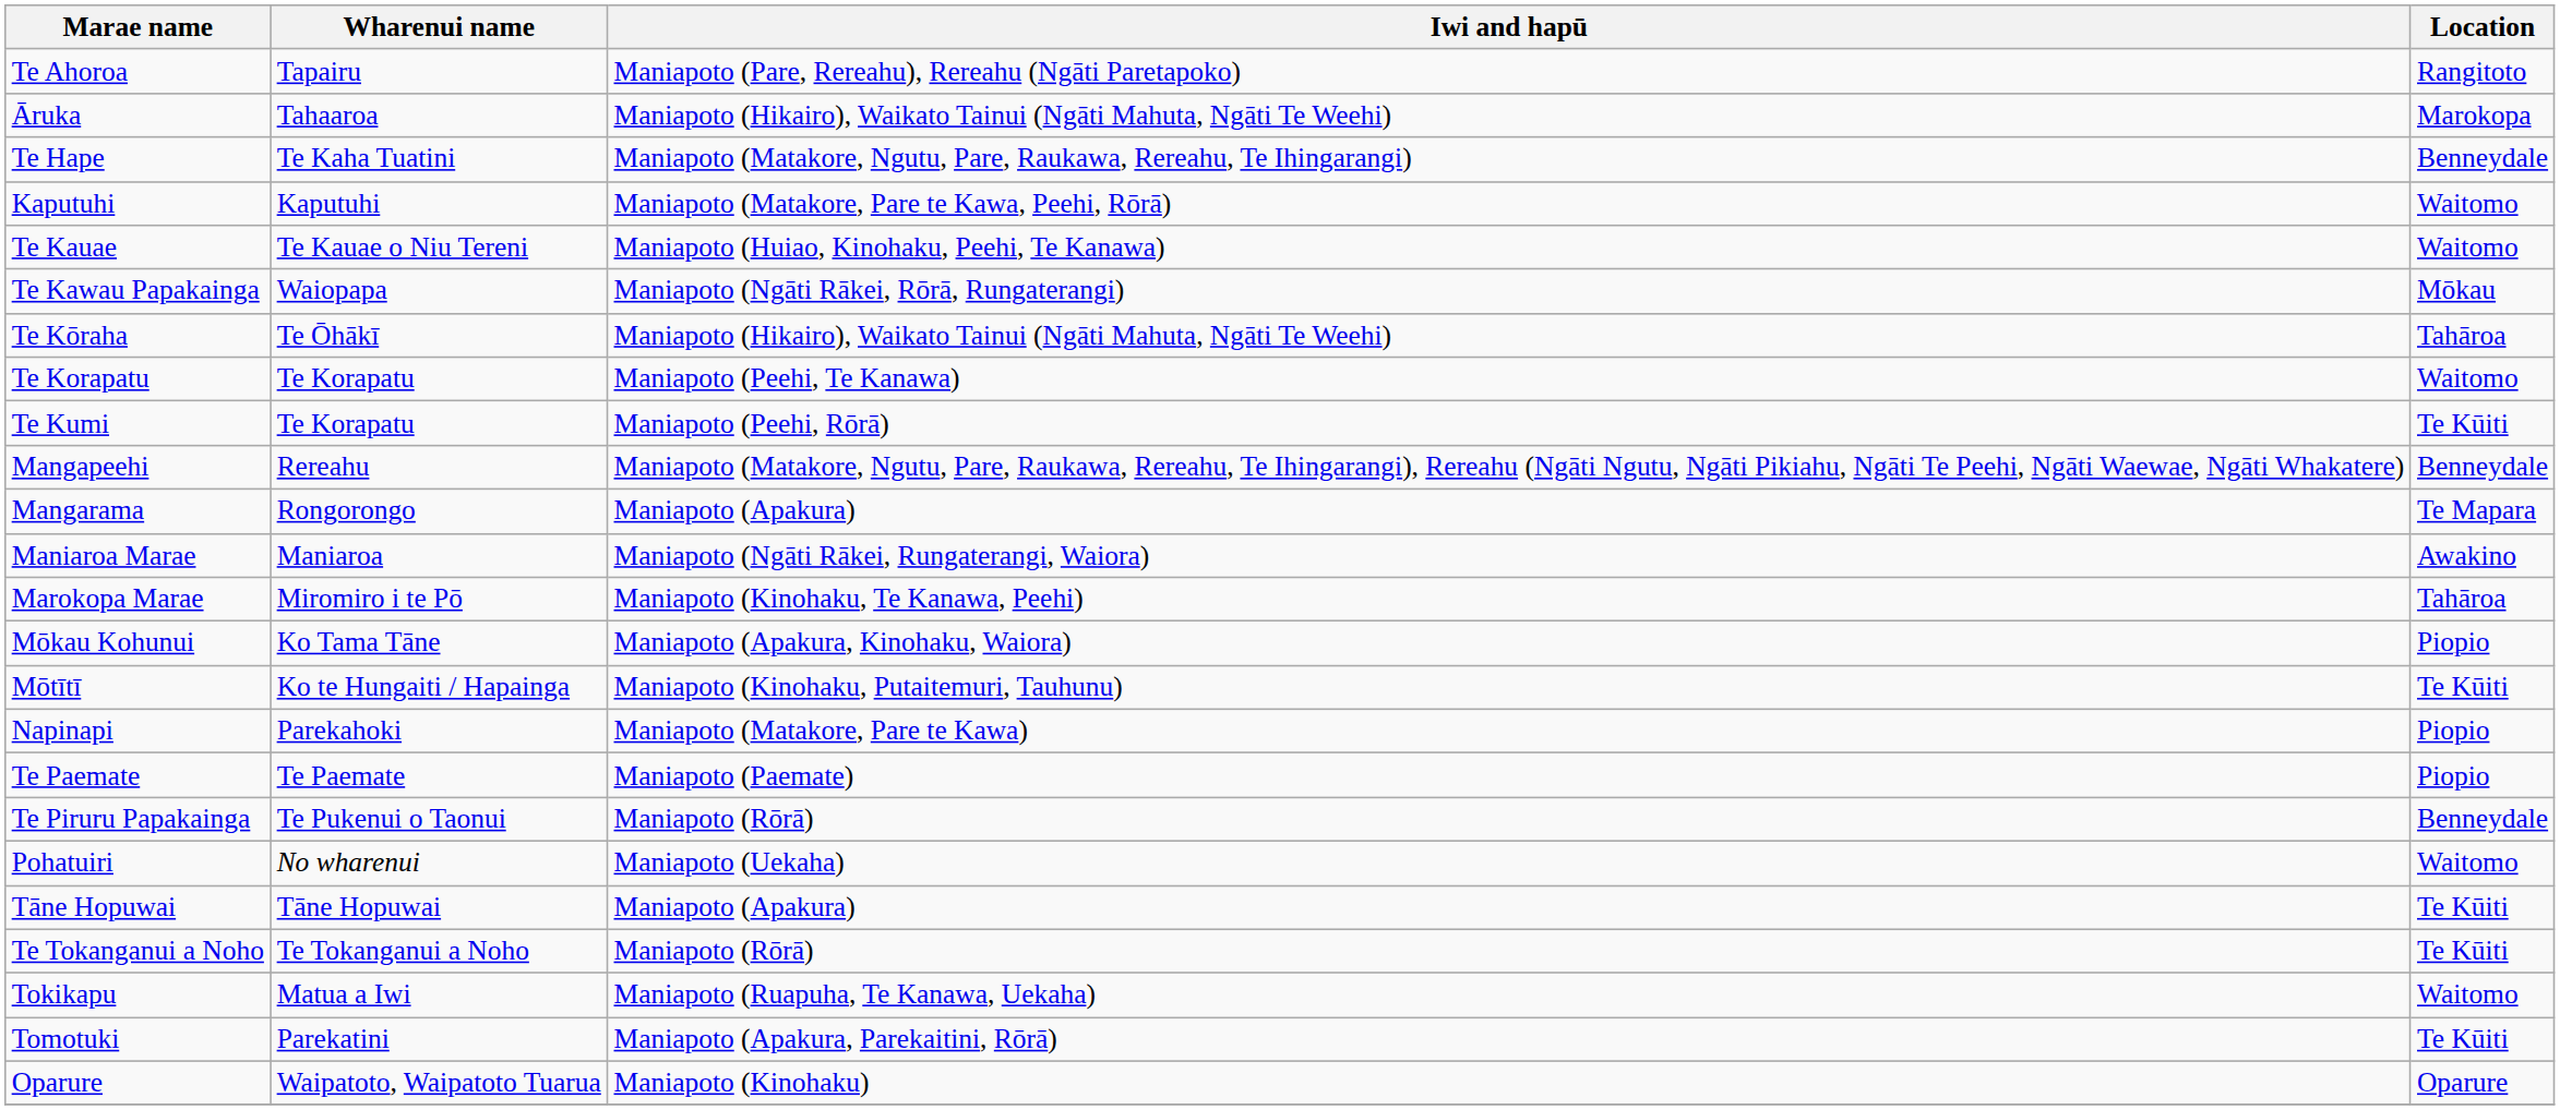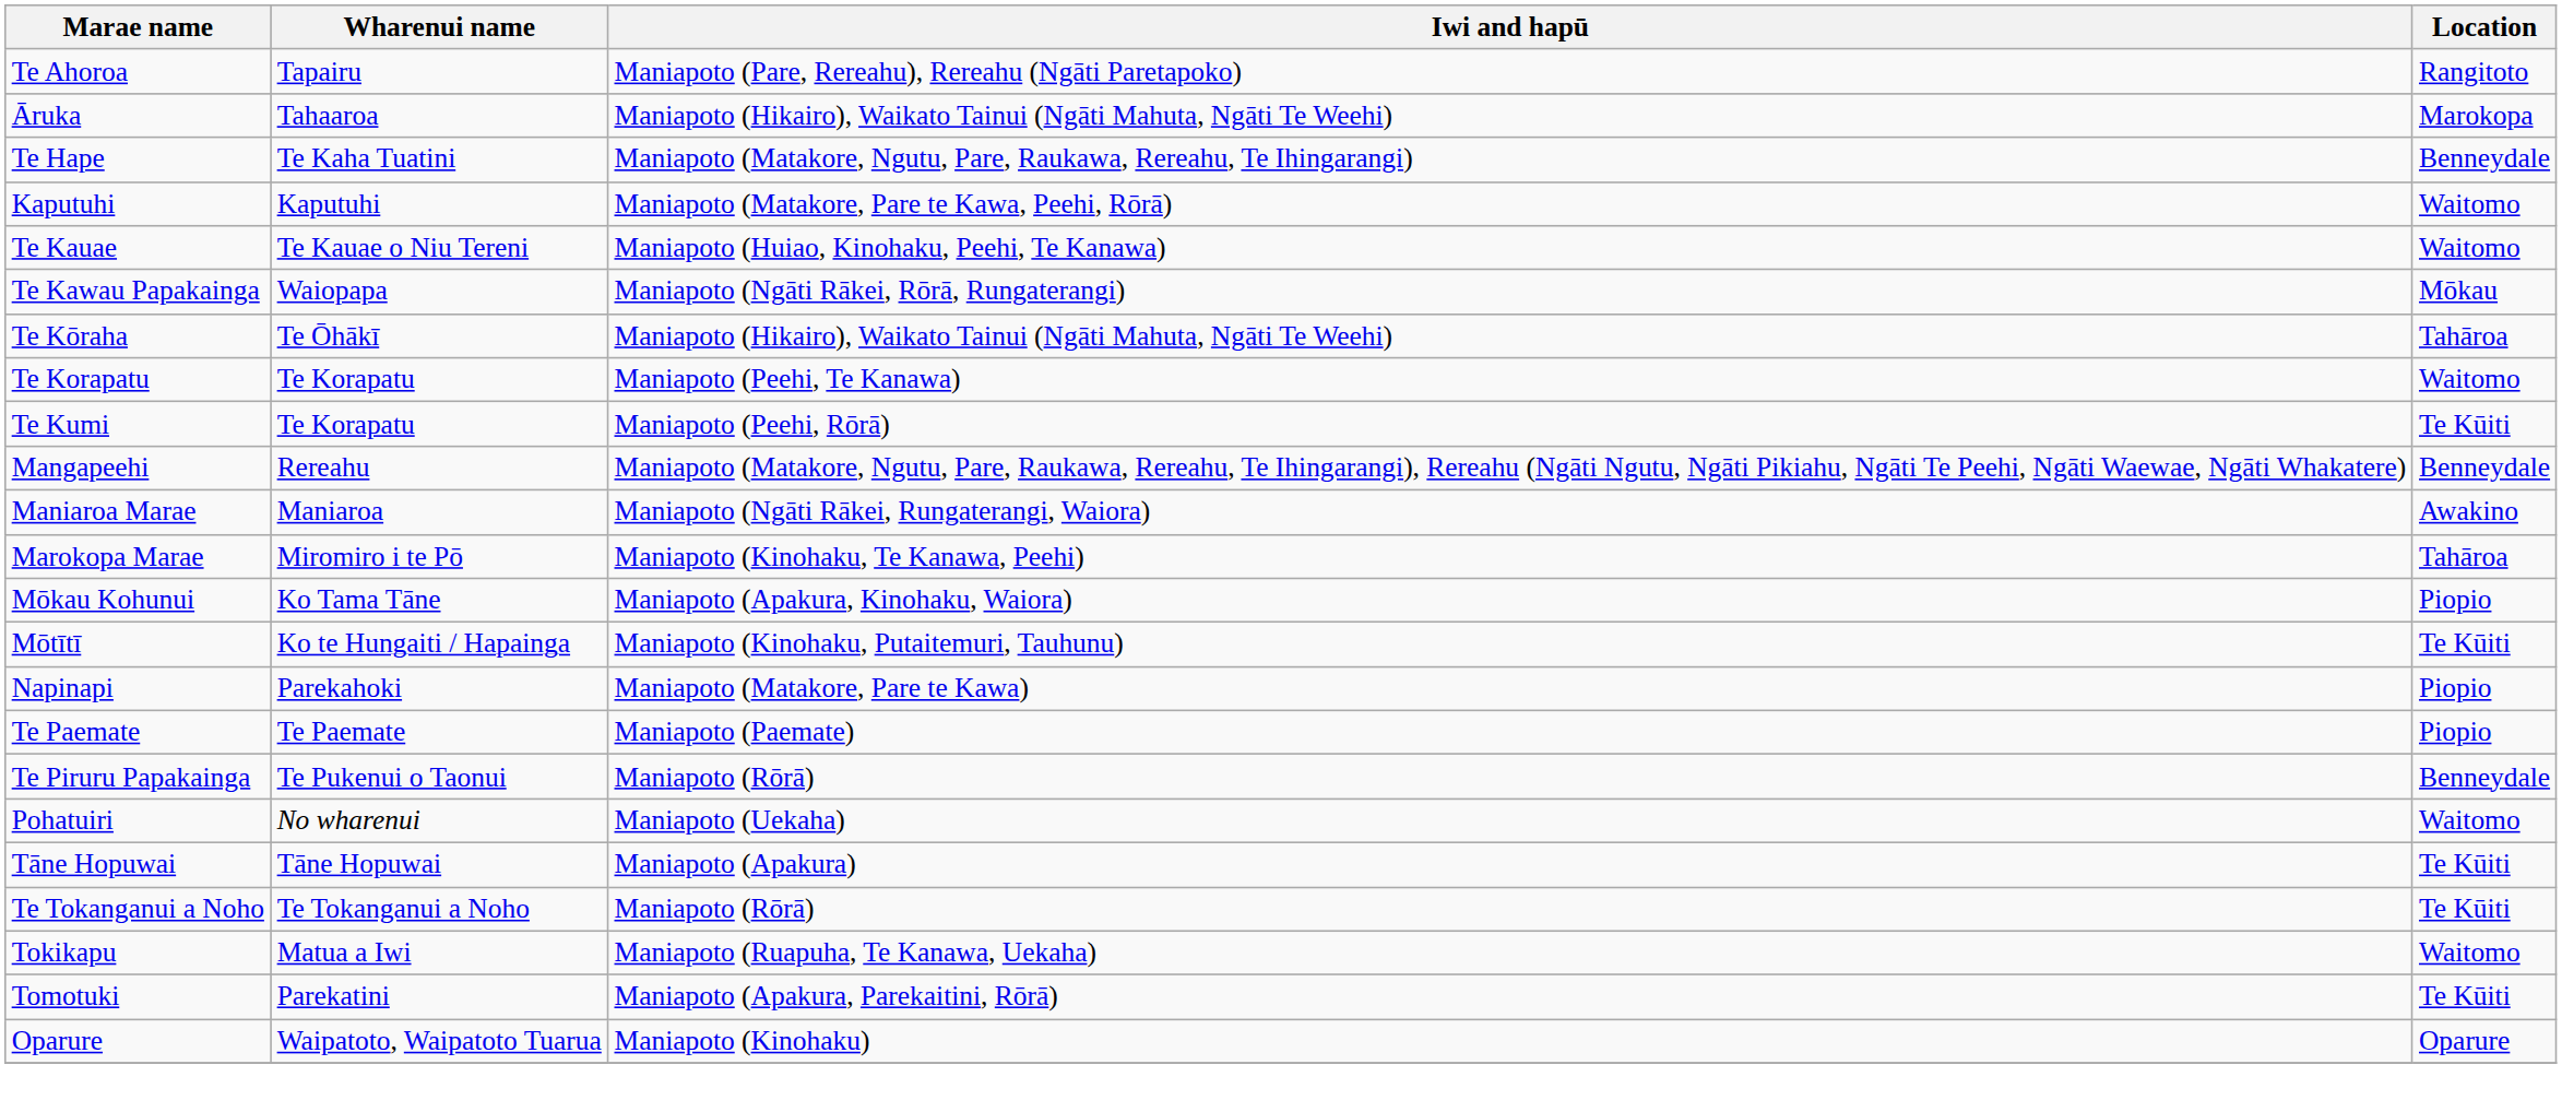 <table class="wikitable sortable">
 <tr>
 <th>Marae name</th>
 <th>Wharenui name</th>
 <th>Iwi and hapū</th>
 <th>Location</th>
 </tr>
 <tr>
 <td><a href='#'>Te Ahoroa</a></td>
 <td><a href='#'>Tapairu</a></td>
 <td><a href='#'>Maniapoto</a> (<a href='#'>Pare</a>, <a href='#'>Rereahu</a>), <a href='#'>Rereahu</a> (<a href='#'>Ngāti Paretapoko</a>)</td>
 <td><a href='#'>Rangitoto</a></td>
 </tr>
 <tr>
 <td><a href='#'>Āruka</a></td>
 <td><a href='#'>Tahaaroa</a></td>
 <td><a href='#'>Maniapoto</a> (<a href='#'>Hikairo</a>), <a href='#'>Waikato Tainui</a> (<a href='#'>Ngāti Mahuta</a>, <a href='#'>Ngāti Te Weehi</a>)</td>
 <td><a href='#'>Marokopa</a></td>
 </tr>
 <tr>
 <td><a href='#'>Te Hape</a></td>
 <td><a href='#'>Te Kaha Tuatini</a></td>
 <td><a href='#'>Maniapoto</a> (<a href='#'>Matakore</a>, <a href='#'>Ngutu</a>, <a href='#'>Pare</a>, <a href='#'>Raukawa</a>, <a href='#'>Rereahu</a>, <a href='#'>Te Ihingarangi</a>)</td>
 <td><a href='#'>Benneydale</a></td>
 </tr>
 <tr>
 <td><a href='#'>Kaputuhi</a></td>
 <td><a href='#'>Kaputuhi</a></td>
 <td><a href='#'>Maniapoto</a> (<a href='#'>Matakore</a>, <a href='#'>Pare te Kawa</a>, <a href='#'>Peehi</a>, <a href='#'>Rōrā</a>)</td>
 <td><a href='#'>Waitomo</a></td>
 </tr>
 <tr>
 <td><a href='#'>Te Kauae</a></td>
 <td><a href='#'>Te Kauae o Niu Tereni</a></td>
 <td><a href='#'>Maniapoto</a> (<a href='#'>Huiao</a>, <a href='#'>Kinohaku</a>, <a href='#'>Peehi</a>, <a href='#'>Te Kanawa</a>)</td>
 <td><a href='#'>Waitomo</a></td>
 </tr>
 <tr>
 <td><a href='#'>Te Kawau Papakainga</a></td>
 <td><a href='#'>Waiopapa</a></td>
 <td><a href='#'>Maniapoto</a> (<a href='#'>Ngāti Rākei</a>, <a href='#'>Rōrā</a>, <a href='#'>Rungaterangi</a>)</td>
 <td><a href='#'>Mōkau</a></td>
 </tr>
 <tr>
 <td><a href='#'>Te Kōraha</a></td>
 <td><a href='#'>Te Ōhākī</a></td>
 <td><a href='#'>Maniapoto</a> (<a href='#'>Hikairo</a>), <a href='#'>Waikato Tainui</a> (<a href='#'>Ngāti Mahuta</a>, <a href='#'>Ngāti Te Weehi</a>)</td>
 <td><a href='#'>Tahāroa</a></td>
 </tr>
 <tr>
 <td><a href='#'>Te Korapatu</a></td>
 <td><a href='#'>Te Korapatu</a></td>
 <td><a href='#'>Maniapoto</a> (<a href='#'>Peehi</a>, <a href='#'>Te Kanawa</a>)</td>
 <td><a href='#'>Waitomo</a></td>
 </tr>
 <tr>
 <td><a href='#'>Te Kumi</a></td>
 <td><a href='#'>Te Korapatu</a></td>
 <td><a href='#'>Maniapoto</a> (<a href='#'>Peehi</a>, <a href='#'>Rōrā</a>)</td>
 <td><a href='#'>Te Kūiti</a></td>
 </tr>
 <tr>
 <td><a href='#'>Mangapeehi</a></td>
 <td><a href='#'>Rereahu</a></td>
 <td><a href='#'>Maniapoto</a> (<a href='#'>Matakore</a>, <a href='#'>Ngutu</a>, <a href='#'>Pare</a>, <a href='#'>Raukawa</a>, <a href='#'>Rereahu</a>, <a href='#'>Te Ihingarangi</a>), <a href='#'>Rereahu</a> (<a href='#'>Ngāti Ngutu</a>, <a href='#'>Ngāti Pikiahu</a>, <a href='#'>Ngāti Te Peehi</a>, <a href='#'>Ngāti Waewae</a>, <a href='#'>Ngāti Whakatere</a>)</td>
 <td><a href='#'>Benneydale</a></td>
-</tr>
-<tr>
-<td><a href='#'>Mangarama</a></td>
-<td><a href='#'>Rongorongo</a></td>
-<td><a href='#'>Maniapoto</a> (<a href='#'>Apakura</a>)</td>
-<td><a href='#'>Te Mapara</a></td>
 </tr>
 <tr>
 <td><a href='#'>Maniaroa Marae</a></td>
 <td><a href='#'>Maniaroa</a></td>
 <td><a href='#'>Maniapoto</a> (<a href='#'>Ngāti Rākei</a>, <a href='#'>Rungaterangi</a>, <a href='#'>Waiora</a>)</td>
 <td><a href='#'>Awakino</a></td>
 </tr>
 <tr>
 <td><a href='#'>Marokopa Marae</a></td>
 <td><a href='#'>Miromiro i te Pō</a></td>
 <td><a href='#'>Maniapoto</a> (<a href='#'>Kinohaku</a>, <a href='#'>Te Kanawa</a>, <a href='#'>Peehi</a>)</td>
 <td><a href='#'>Tahāroa</a></td>
 </tr>
 <tr>
 <td><a href='#'>Mōkau Kohunui</a></td>
 <td><a href='#'>Ko Tama Tāne</a></td>
 <td><a href='#'>Maniapoto</a> (<a href='#'>Apakura</a>, <a href='#'>Kinohaku</a>, <a href='#'>Waiora</a>)</td>
 <td><a href='#'>Piopio</a></td>
 </tr>
 <tr>
 <td><a href='#'>Mōtītī</a></td>
 <td><a href='#'>Ko te Hungaiti / Hapainga</a></td>
 <td><a href='#'>Maniapoto</a> (<a href='#'>Kinohaku</a>, <a href='#'>Putaitemuri</a>, <a href='#'>Tauhunu</a>)</td>
 <td><a href='#'>Te Kūiti</a></td>
 </tr>
 <tr>
 <td><a href='#'>Napinapi</a></td>
 <td><a href='#'>Parekahoki</a></td>
 <td><a href='#'>Maniapoto</a> (<a href='#'>Matakore</a>, <a href='#'>Pare te Kawa</a>)</td>
 <td><a href='#'>Piopio</a></td>
 </tr>
 <tr>
 <td><a href='#'>Te Paemate</a></td>
 <td><a href='#'>Te Paemate</a></td>
 <td><a href='#'>Maniapoto</a> (<a href='#'>Paemate</a>)</td>
 <td><a href='#'>Piopio</a></td>
 </tr>
 <tr>
 <td><a href='#'>Te Piruru Papakainga</a></td>
 <td><a href='#'>Te Pukenui o Taonui</a></td>
 <td><a href='#'>Maniapoto</a> (<a href='#'>Rōrā</a>)</td>
 <td><a href='#'>Benneydale</a></td>
 </tr>
 <tr>
 <td><a href='#'>Pohatuiri</a></td>
 <td><em>No wharenui</em></td>
 <td><a href='#'>Maniapoto</a> (<a href='#'>Uekaha</a>)</td>
 <td><a href='#'>Waitomo</a></td>
 </tr>
 <tr>
 <td><a href='#'>Tāne Hopuwai</a></td>
 <td><a href='#'>Tāne Hopuwai</a></td>
 <td><a href='#'>Maniapoto</a> (<a href='#'>Apakura</a>)</td>
 <td><a href='#'>Te Kūiti</a></td>
 </tr>
 <tr>
 <td><a href='#'>Te Tokanganui a Noho</a></td>
 <td><a href='#'>Te Tokanganui a Noho</a></td>
 <td><a href='#'>Maniapoto</a> (<a href='#'>Rōrā</a>)</td>
 <td><a href='#'>Te Kūiti</a></td>
 </tr>
 <tr>
 <td><a href='#'>Tokikapu</a></td>
 <td><a href='#'>Matua a Iwi</a></td>
 <td><a href='#'>Maniapoto</a> (<a href='#'>Ruapuha</a>, <a href='#'>Te Kanawa</a>, <a href='#'>Uekaha</a>)</td>
 <td><a href='#'>Waitomo</a></td>
 </tr>
 <tr>
 <td><a href='#'>Tomotuki</a></td>
 <td><a href='#'>Parekatini</a></td>
 <td><a href='#'>Maniapoto</a> (<a href='#'>Apakura</a>, <a href='#'>Parekaitini</a>, <a href='#'>Rōrā</a>)</td>
 <td><a href='#'>Te Kūiti</a></td>
 </tr>
 <tr>
 <td><a href='#'>Oparure</a></td>
 <td><a href='#'>Waipatoto</a>, <a href='#'>Waipatoto Tuarua</a></td>
 <td><a href='#'>Maniapoto</a> (<a href='#'>Kinohaku</a>)</td>
 <td><a href='#'>Oparure</a></td>
 </tr>
 <tr>
 </tr>
 </table>
